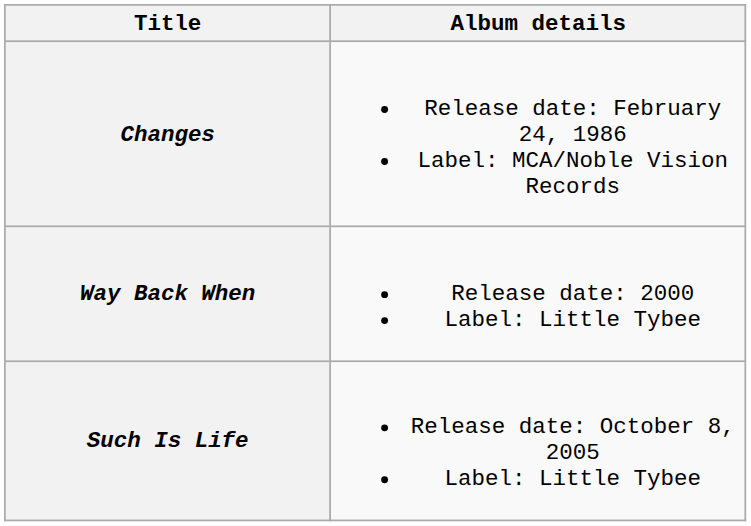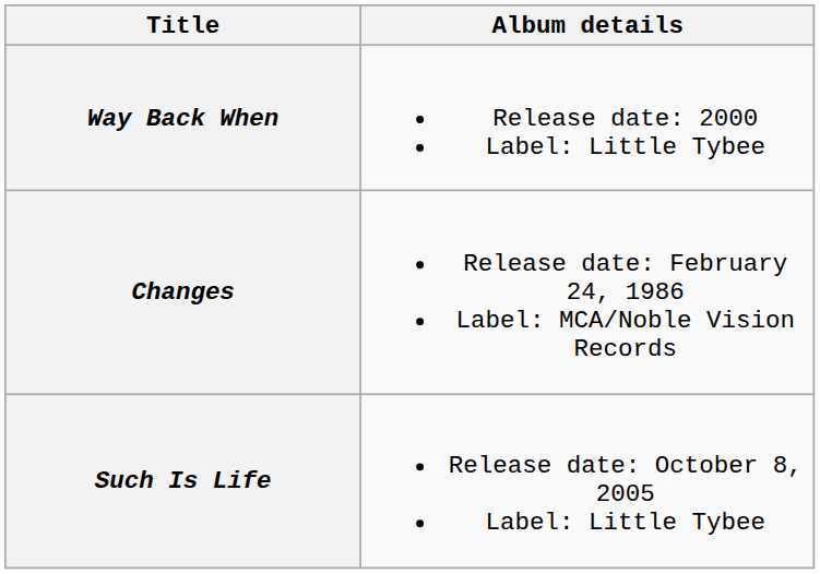 <table class="wikitable plainrowheaders" style="text-align:center;">
 <tr>
 <th style="width:14em;">Title</th>
 <th style="width:18em;">Album details</th>
 </tr>
 <tr>
+<th scope="row"><em>Way Back When</em></th>
+<td><br><ul><li>Release date: 2000</li><li>Label: Little Tybee</li></ul></td>
+</tr>
+<tr>
 <th scope="row"><em>Changes</em></th>
 <td><br><ul><li>Release date: February 24, 1986</li><li>Label: MCA/Noble Vision Records</li></ul></td>
-</tr>
-<tr>
-<th scope="row"><em>Way Back When</em></th>
-<td><br><ul><li>Release date: 2000</li><li>Label: Little Tybee</li></ul></td>
 </tr>
 <tr>
 <th scope="row"><em>Such Is Life</em></th>
 <td><br><ul><li>Release date: October 8, 2005</li><li>Label: Little Tybee</li></ul></td>
 </tr>
 </table>
